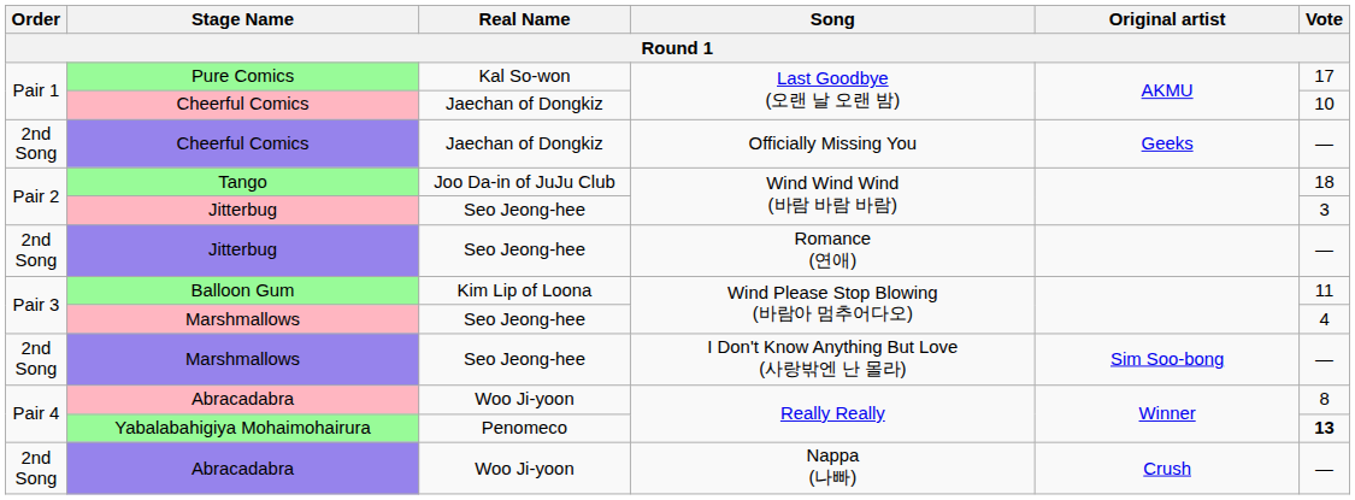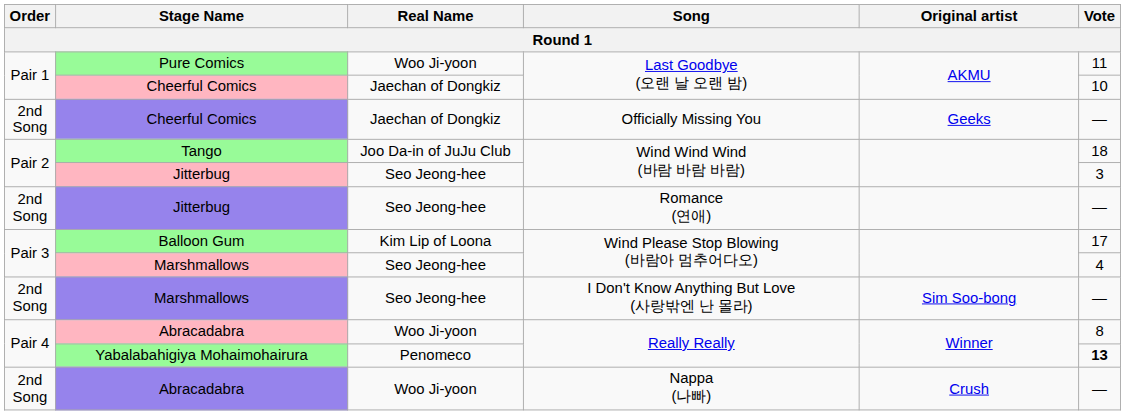 <table class="wikitable" style="text-align:center; width:95%;">
 <tr>
 <th style="width:1%;">Order</th>
 <th style="width:20%;">Stage Name</th>
 <th style="width:12%;">Real Name</th>
 <th style="width:23%;">Song</th>
 <th style="width:15%;">Original artist</th>
 <th style="width:1%;">Vote</th>
 </tr>
 <tr>
 <th colspan=6>Round 1</th>
 </tr>
 <tr>
 <td rowspan=2>Pair 1</td>
 <td bgcolor="palegreen">Pure Comics</td>
-<td>Kal So-won</td>
+<td>Woo Ji-yoon</td>
 <td rowspan=2><a href='#'>Last Goodbye</a><br>(오랜 날 오랜 밤)</td>
 <td rowspan=2><a href='#'>AKMU</a></td>
-<td>17</td>
+<td>11</td>
 </tr>
 <tr>
 <td bgcolor="lightpink">Cheerful Comics</td>
 <td>Jaechan of Dongkiz</td>
 <td>10</td>
 </tr>
 <tr>
 <td>2nd Song</td>
 <td bgcolor="#9683EC">Cheerful Comics</td>
 <td>Jaechan of Dongkiz</td>
 <td>Officially Missing You</td>
 <td><a href='#'>Geeks</a></td>
 <td>—</td>
 </tr>
 <tr>
 <td rowspan=2>Pair 2</td>
 <td bgcolor="palegreen">Tango</td>
 <td>Joo Da-in of JuJu Club</td>
 <td rowspan=2>Wind Wind Wind<br>(바람 바람 바람)</td>
 <td rowspan=2></td>
 <td>18</td>
 </tr>
 <tr>
 <td bgcolor="lightpink">Jitterbug</td>
 <td>Seo Jeong-hee</td>
 <td>3</td>
 </tr>
 <tr>
 <td>2nd Song</td>
 <td bgcolor="#9683EC">Jitterbug</td>
 <td>Seo Jeong-hee</td>
 <td>Romance<br>(연애)</td>
 <td></td>
 <td>—</td>
 </tr>
 <tr>
 <td rowspan=2>Pair 3</td>
 <td bgcolor="palegreen">Balloon Gum</td>
 <td>Kim Lip of Loona</td>
 <td rowspan=2>Wind Please Stop Blowing<br>(바람아 멈추어다오)</td>
 <td rowspan=2></td>
-<td>11</td>
+<td>17</td>
 </tr>
 <tr>
 <td bgcolor="lightpink">Marshmallows</td>
 <td>Seo Jeong-hee</td>
 <td>4</td>
 </tr>
 <tr>
 <td>2nd Song</td>
 <td bgcolor="#9683EC">Marshmallows</td>
 <td>Seo Jeong-hee</td>
 <td>I Don't Know Anything But Love<br>(사랑밖엔 난 몰라)</td>
 <td><a href='#'>Sim Soo-bong</a></td>
 <td>—</td>
 </tr>
 <tr>
 <td rowspan=2>Pair 4</td>
 <td bgcolor="lightpink">Abracadabra</td>
 <td>Woo Ji-yoon</td>
 <td rowspan=2><a href='#'>Really Really</a></td>
 <td rowspan=2><a href='#'>Winner</a></td>
 <td>8</td>
 </tr>
 <tr>
 <td bgcolor="palegreen">Yabalabahigiya Mohaimohairura</td>
 <td>Penomeco</td>
 <td><strong>13</strong></td>
 </tr>
 <tr>
 <td>2nd Song</td>
 <td bgcolor="#9683EC">Abracadabra</td>
 <td>Woo Ji-yoon</td>
 <td>Nappa<br>(나빠)</td>
 <td><a href='#'>Crush</a></td>
 <td>—</td>
 </tr>
 </table>
